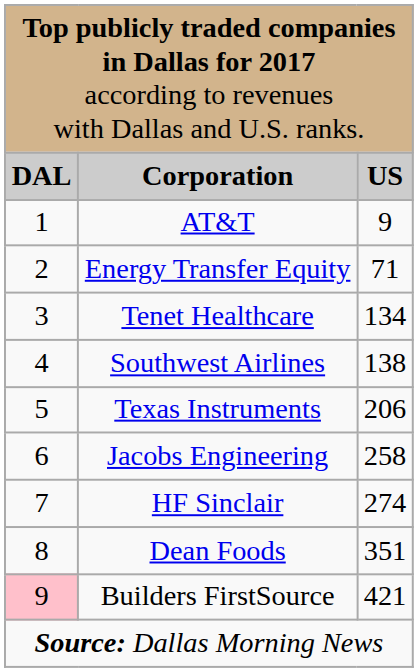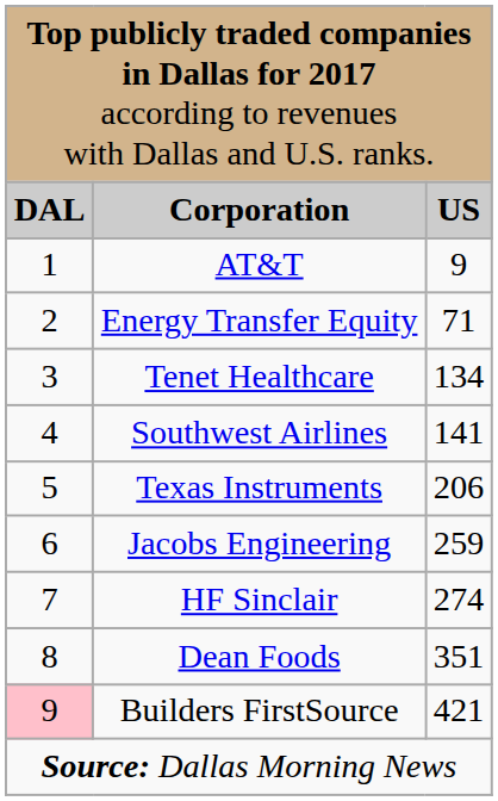 <table class="wikitable floatright" style="font-size:90%; text-align:center;">
 <tr>
 <td colspan="6" style="background:tan;"><strong>Top publicly traded companies<br>in Dallas for 2017</strong><br>according to revenues<br>with Dallas and U.S. ranks.</td>
 </tr>
 <tr>
 <td style="background:#ccc;"><strong>DAL</strong></td>
 <td style="background:#ccc;"><strong>Corporation</strong></td>
 <td style="background:#ccc;"><strong>US</strong></td>
 </tr>
 <tr>
 <td>1</td>
 <td><a href='#'>AT&T</a></td>
 <td>9</td>
 </tr>
 <tr>
 <td>2</td>
 <td><a href='#'>Energy Transfer Equity</a></td>
 <td>71</td>
 </tr>
 <tr>
 <td>3</td>
 <td><a href='#'>Tenet Healthcare</a></td>
 <td>134</td>
 </tr>
 <tr>
 <td>4</td>
 <td><a href='#'>Southwest Airlines</a></td>
-<td>138</td>
+<td>141</td>
 </tr>
 <tr>
 <td>5</td>
 <td><a href='#'>Texas Instruments</a></td>
 <td>206</td>
 </tr>
 <tr>
 <td>6</td>
 <td><a href='#'>Jacobs Engineering</a></td>
-<td>258</td>
+<td>259</td>
 </tr>
 <tr>
 <td>7</td>
 <td><a href='#'>HF Sinclair</a></td>
 <td>274</td>
 </tr>
 <tr>
 <td>8</td>
 <td><a href='#'>Dean Foods</a></td>
 <td>351</td>
 </tr>
 <tr>
 <td style="background: pink;">9</td>
 <td>Builders FirstSource</td>
 <td>421</td>
 </tr>
 <tr>
 <td colspan="5"><strong><em>Source:</em></strong> <em>Dallas Morning News</em></td>
 </tr>
 </table>
